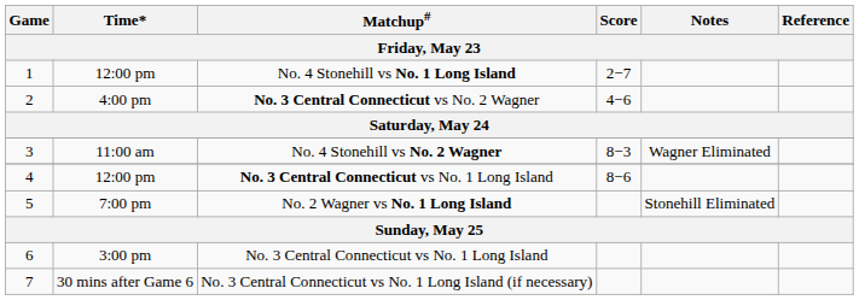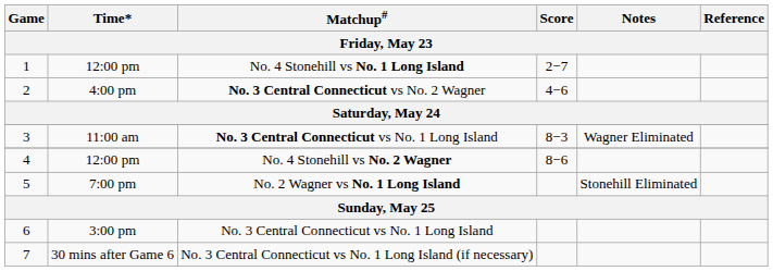 <table class="wikitable" style="font-size: 95%">
 <tr align="center">
 <th>Game</th>
 <th>Time*</th>
 <th>Matchup<sup>#</sup></th>
 <th>Score</th>
 <th>Notes</th>
 <th>Reference</th>
 </tr>
 <tr>
 <th colspan=7>Friday, May 23</th>
 </tr>
 <tr>
 <td style="text-align:center;">1</td>
 <td style="text-align:center;">12:00 pm</td>
 <td style="text-align:center;">No. 4 Stonehill vs <strong>No. 1 Long Island</strong></td>
 <td style="text-align:center;">2−7</td>
 <td style="text-align:center;"></td>
 <td style="text-align:center;"></td>
 </tr>
 <tr>
 <td style="text-align:center;">2</td>
 <td style="text-align:center;">4:00 pm</td>
 <td style="text-align:center;"><strong>No. 3 Central Connecticut</strong> vs No. 2 Wagner</td>
 <td style="text-align:center;">4−6</td>
 <td style="text-align:center;"></td>
 <td style="text-align:center;"></td>
 </tr>
 <tr>
 <th colspan=7>Saturday, May 24</th>
 </tr>
 <tr>
 </tr>
 <tr>
 <td style="text-align:center;">3</td>
 <td style="text-align:center;">11:00 am</td>
-<td style="text-align:center;">No. 4 Stonehill vs <strong>No. 2 Wagner</strong></td>
+<td style="text-align:center;"><strong>No. 3 Central Connecticut</strong> vs No. 1 Long Island</td>
 <td style="text-align:center;">8−3</td>
 <td style="text-align:center;">Wagner Eliminated</td>
 <td style="text-align:center;"></td>
 </tr>
 <tr>
 </tr>
 <tr>
 <td style="text-align:center;">4</td>
 <td style="text-align:center;">12:00 pm</td>
-<td style="text-align:center;"><strong>No. 3 Central Connecticut</strong> vs No. 1 Long Island</td>
+<td style="text-align:center;">No. 4 Stonehill vs <strong>No. 2 Wagner</strong></td>
 <td style="text-align:center;">8−6</td>
 <td style="text-align:center;"></td>
 <td style="text-align:center;"></td>
 </tr>
 <tr>
 <td style="text-align:center;">5</td>
 <td style="text-align:center;">7:00 pm</td>
 <td style="text-align:center;">No. 2 Wagner vs <strong>No. 1 Long Island</strong></td>
 <td style="text-align:center;"></td>
 <td style="text-align:center;">Stonehill Eliminated</td>
 <td style="text-align:center;"></td>
 </tr>
 <tr>
 <th colspan=7>Sunday, May 25</th>
 </tr>
 <tr>
 <td style="text-align:center;">6</td>
 <td style="text-align:center;">3:00 pm</td>
 <td style="text-align:center;">No. 3 Central Connecticut vs No. 1 Long Island</td>
 <td style="text-align:center;"></td>
 <td style="text-align:center;"></td>
 <td style="text-align:center;"></td>
 </tr>
 <tr>
 <td style="text-align:center;">7</td>
 <td style="text-align:center;">30 mins after Game 6</td>
 <td style="text-align:center;">No. 3 Central Connecticut vs No. 1 Long Island (if necessary)</td>
 <td style="text-align:center;"></td>
 <td style="text-align:center;"></td>
 <td style="text-align:center;"></td>
 </tr>
 </table>
